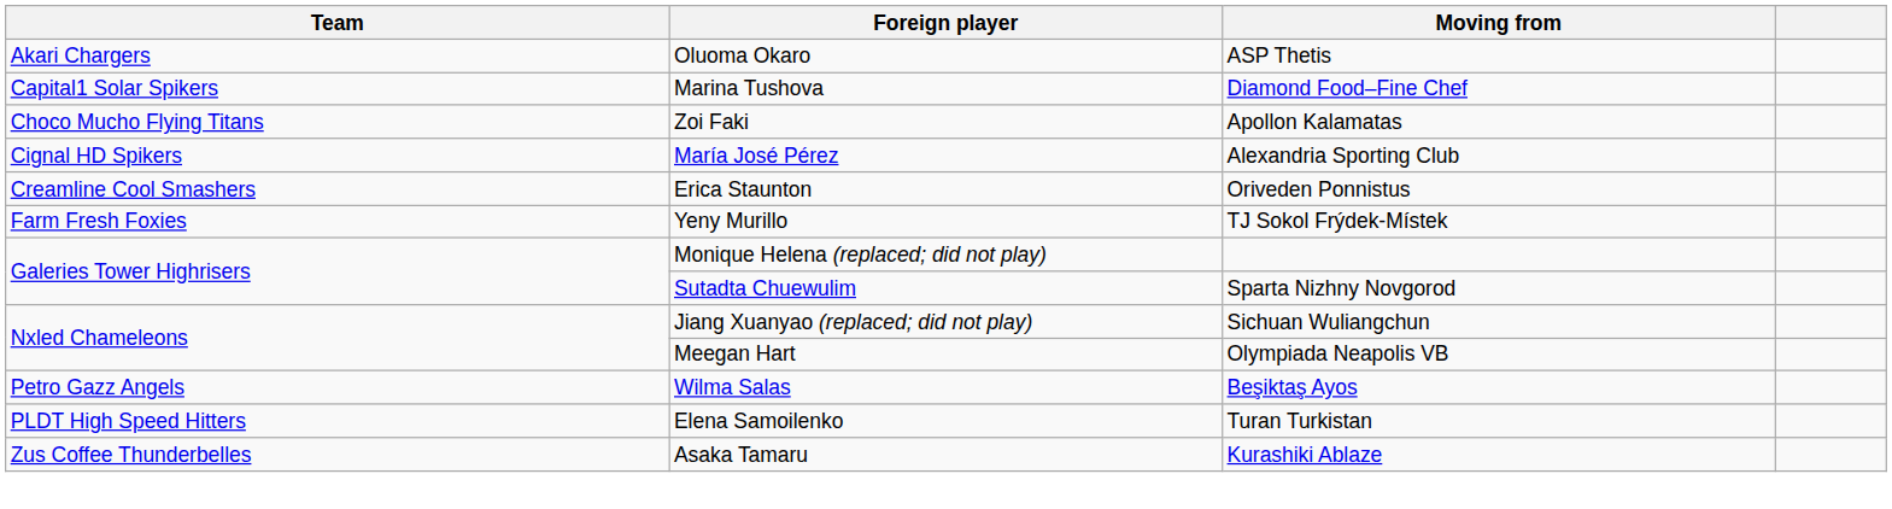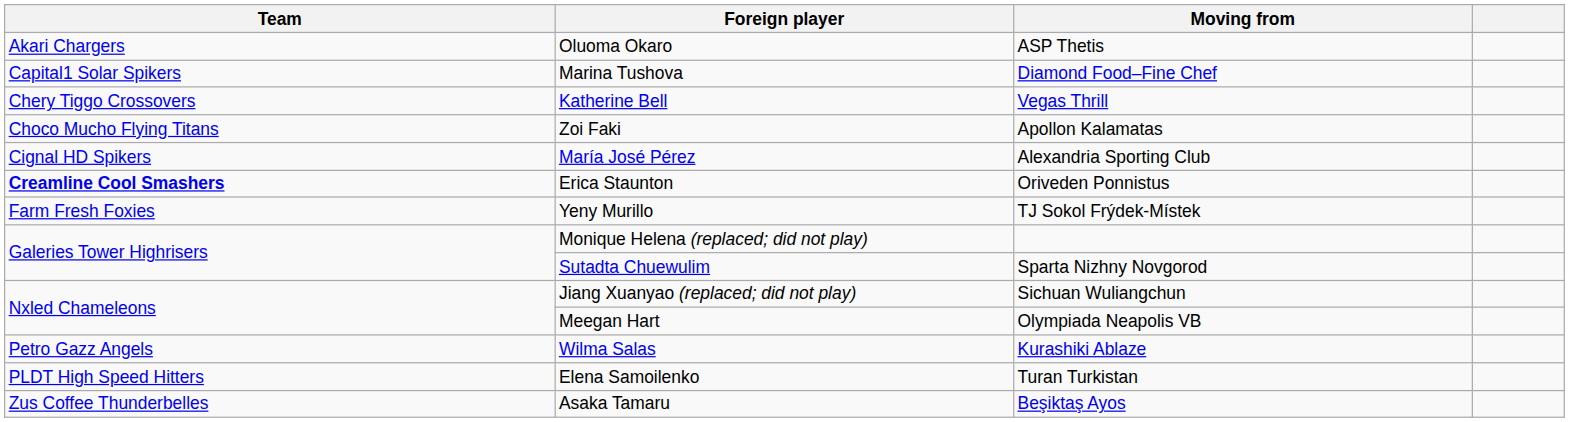 <table class="wikitable sortable" style="width:65%; font-size:90%; text-align:left; white-space:nowrap">
 <tr>
 <th width=30%>Team</th>
 <th width=25%>Foreign player</th>
 <th width=25%>Moving from</th>
 <th width=5% class="unsortable"></th>
 </tr>
 <tr>
 <td><a href='#'>Akari Chargers</a></td>
 <td> Oluoma Okaro</td>
 <td> ASP Thetis</td>
 <td style="text-align:center"></td>
 </tr>
 <tr>
 <td><a href='#'>Capital1 Solar Spikers</a></td>
 <td> Marina Tushova</td>
 <td> <a href='#'>Diamond Food–Fine Chef</a></td>
 <td style="text-align:center"></td>
 </tr>
 <tr>
+<td><a href='#'>Chery Tiggo Crossovers</a></td>
+<td> <a href='#'>Katherine Bell</a></td>
+<td> <a href='#'>Vegas Thrill</a></td>
+<td style="text-align:center"></td>
+</tr>
+<tr>
 <td><a href='#'>Choco Mucho Flying Titans</a></td>
 <td> Zoi Faki</td>
 <td> Apollon Kalamatas</td>
 <td style="text-align:center"></td>
 </tr>
 <tr>
 <td><a href='#'>Cignal HD Spikers</a></td>
 <td> <a href='#'>María José Pérez</a></td>
 <td> Alexandria Sporting Club</td>
 <td style="text-align:center"></td>
 </tr>
 <tr>
-<td><a href='#'>Creamline Cool Smashers</a></td>
+<td><strong><a href='#'>Creamline Cool Smashers</a></strong></td>
 <td> Erica Staunton</td>
 <td> Oriveden Ponnistus</td>
 <td style="text-align:center"></td>
 </tr>
 <tr>
 <td><a href='#'>Farm Fresh Foxies</a></td>
 <td> Yeny Murillo</td>
 <td> TJ Sokol Frýdek-Místek</td>
 <td style="text-align:center"></td>
 </tr>
 <tr>
 <td rowspan=2><a href='#'>Galeries Tower Highrisers</a></td>
 <td> Monique Helena <em>(replaced; did not play)</em></td>
 <td> </td>
 <td style="text-align:center"></td>
 </tr>
 <tr>
 <td> <a href='#'>Sutadta Chuewulim</a></td>
 <td> Sparta Nizhny Novgorod</td>
 <td style="text-align:center"></td>
 </tr>
 <tr>
 <td rowspan=2><a href='#'>Nxled Chameleons</a></td>
 <td> Jiang Xuanyao <em>(replaced; did not play)</em></td>
 <td> Sichuan Wuliangchun</td>
 <td style="text-align:center"></td>
 </tr>
 <tr>
 <td> Meegan Hart</td>
 <td> Olympiada Neapolis VB</td>
 <td style="text-align:center"></td>
 </tr>
 <tr>
 <td><a href='#'>Petro Gazz Angels</a></td>
 <td> <a href='#'>Wilma Salas</a></td>
-<td> <a href='#'>Beşiktaş Ayos</a></td>
+<td> <a href='#'>Kurashiki Ablaze</a></td>
 <td style="text-align:center"></td>
 </tr>
 <tr>
 <td><a href='#'>PLDT High Speed Hitters</a></td>
 <td> Elena Samoilenko</td>
 <td> Turan Turkistan</td>
 <td style="text-align:center"></td>
 </tr>
 <tr>
 <td><a href='#'>Zus Coffee Thunderbelles</a></td>
 <td> Asaka Tamaru</td>
-<td> <a href='#'>Kurashiki Ablaze</a></td>
+<td> <a href='#'>Beşiktaş Ayos</a></td>
 <td style="text-align:center"></td>
 </tr>
 </table>
